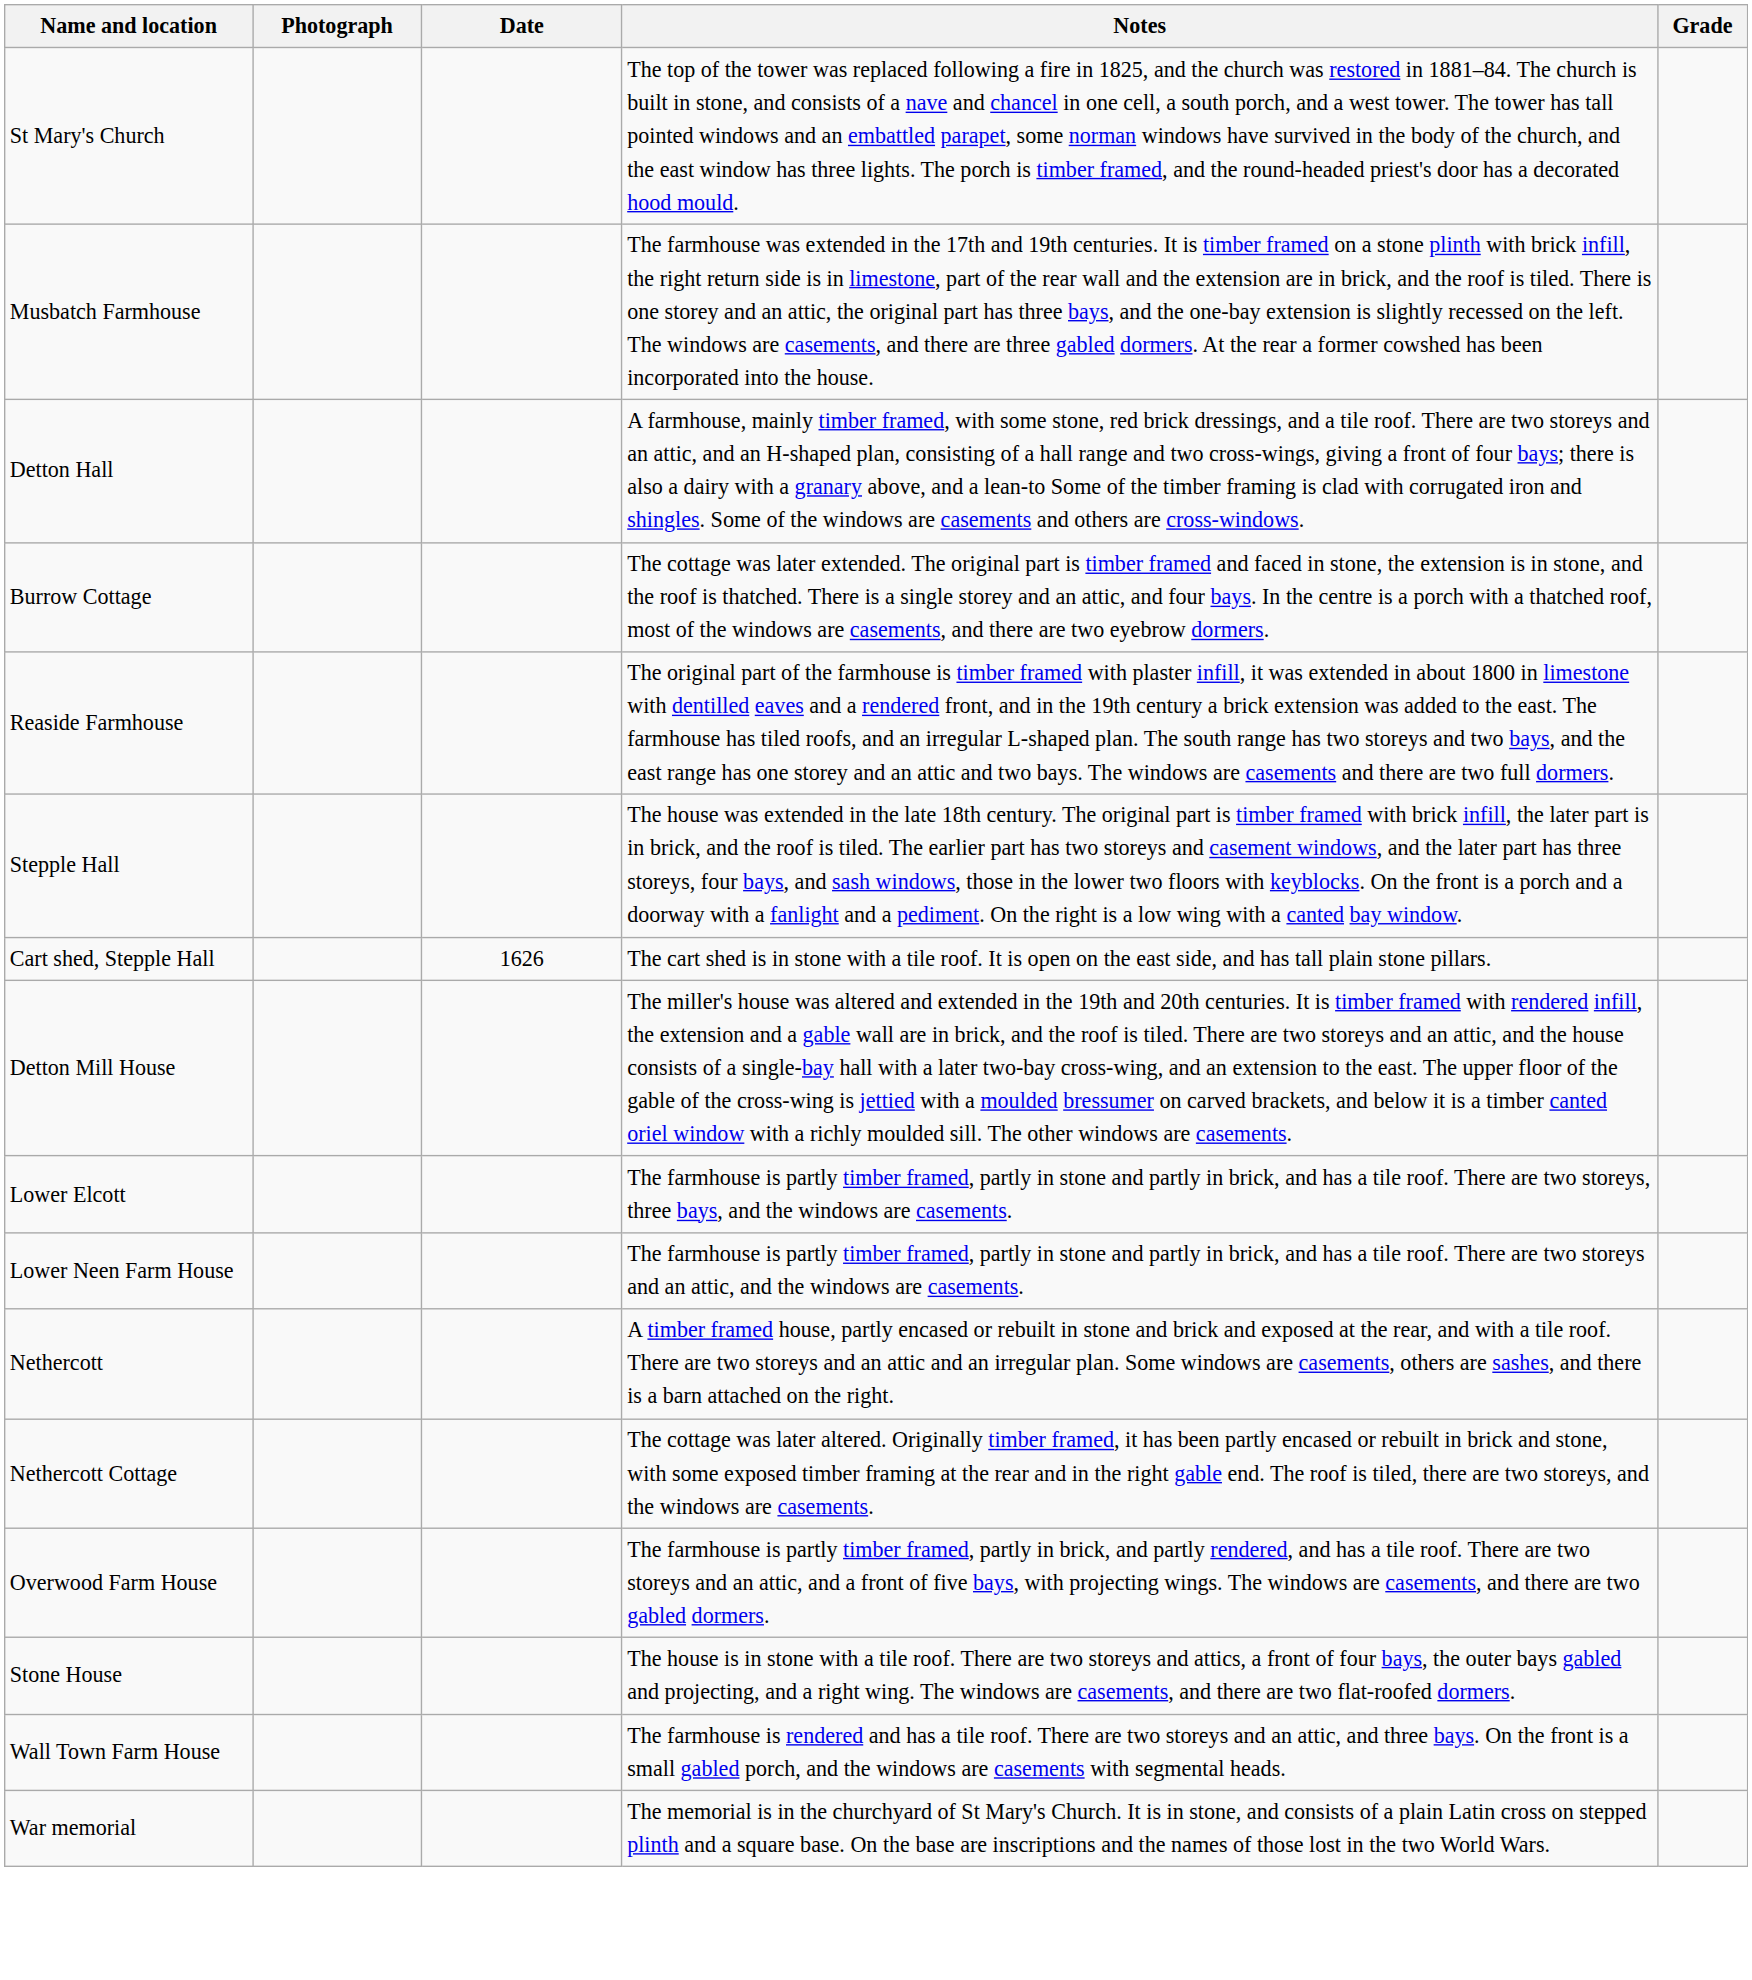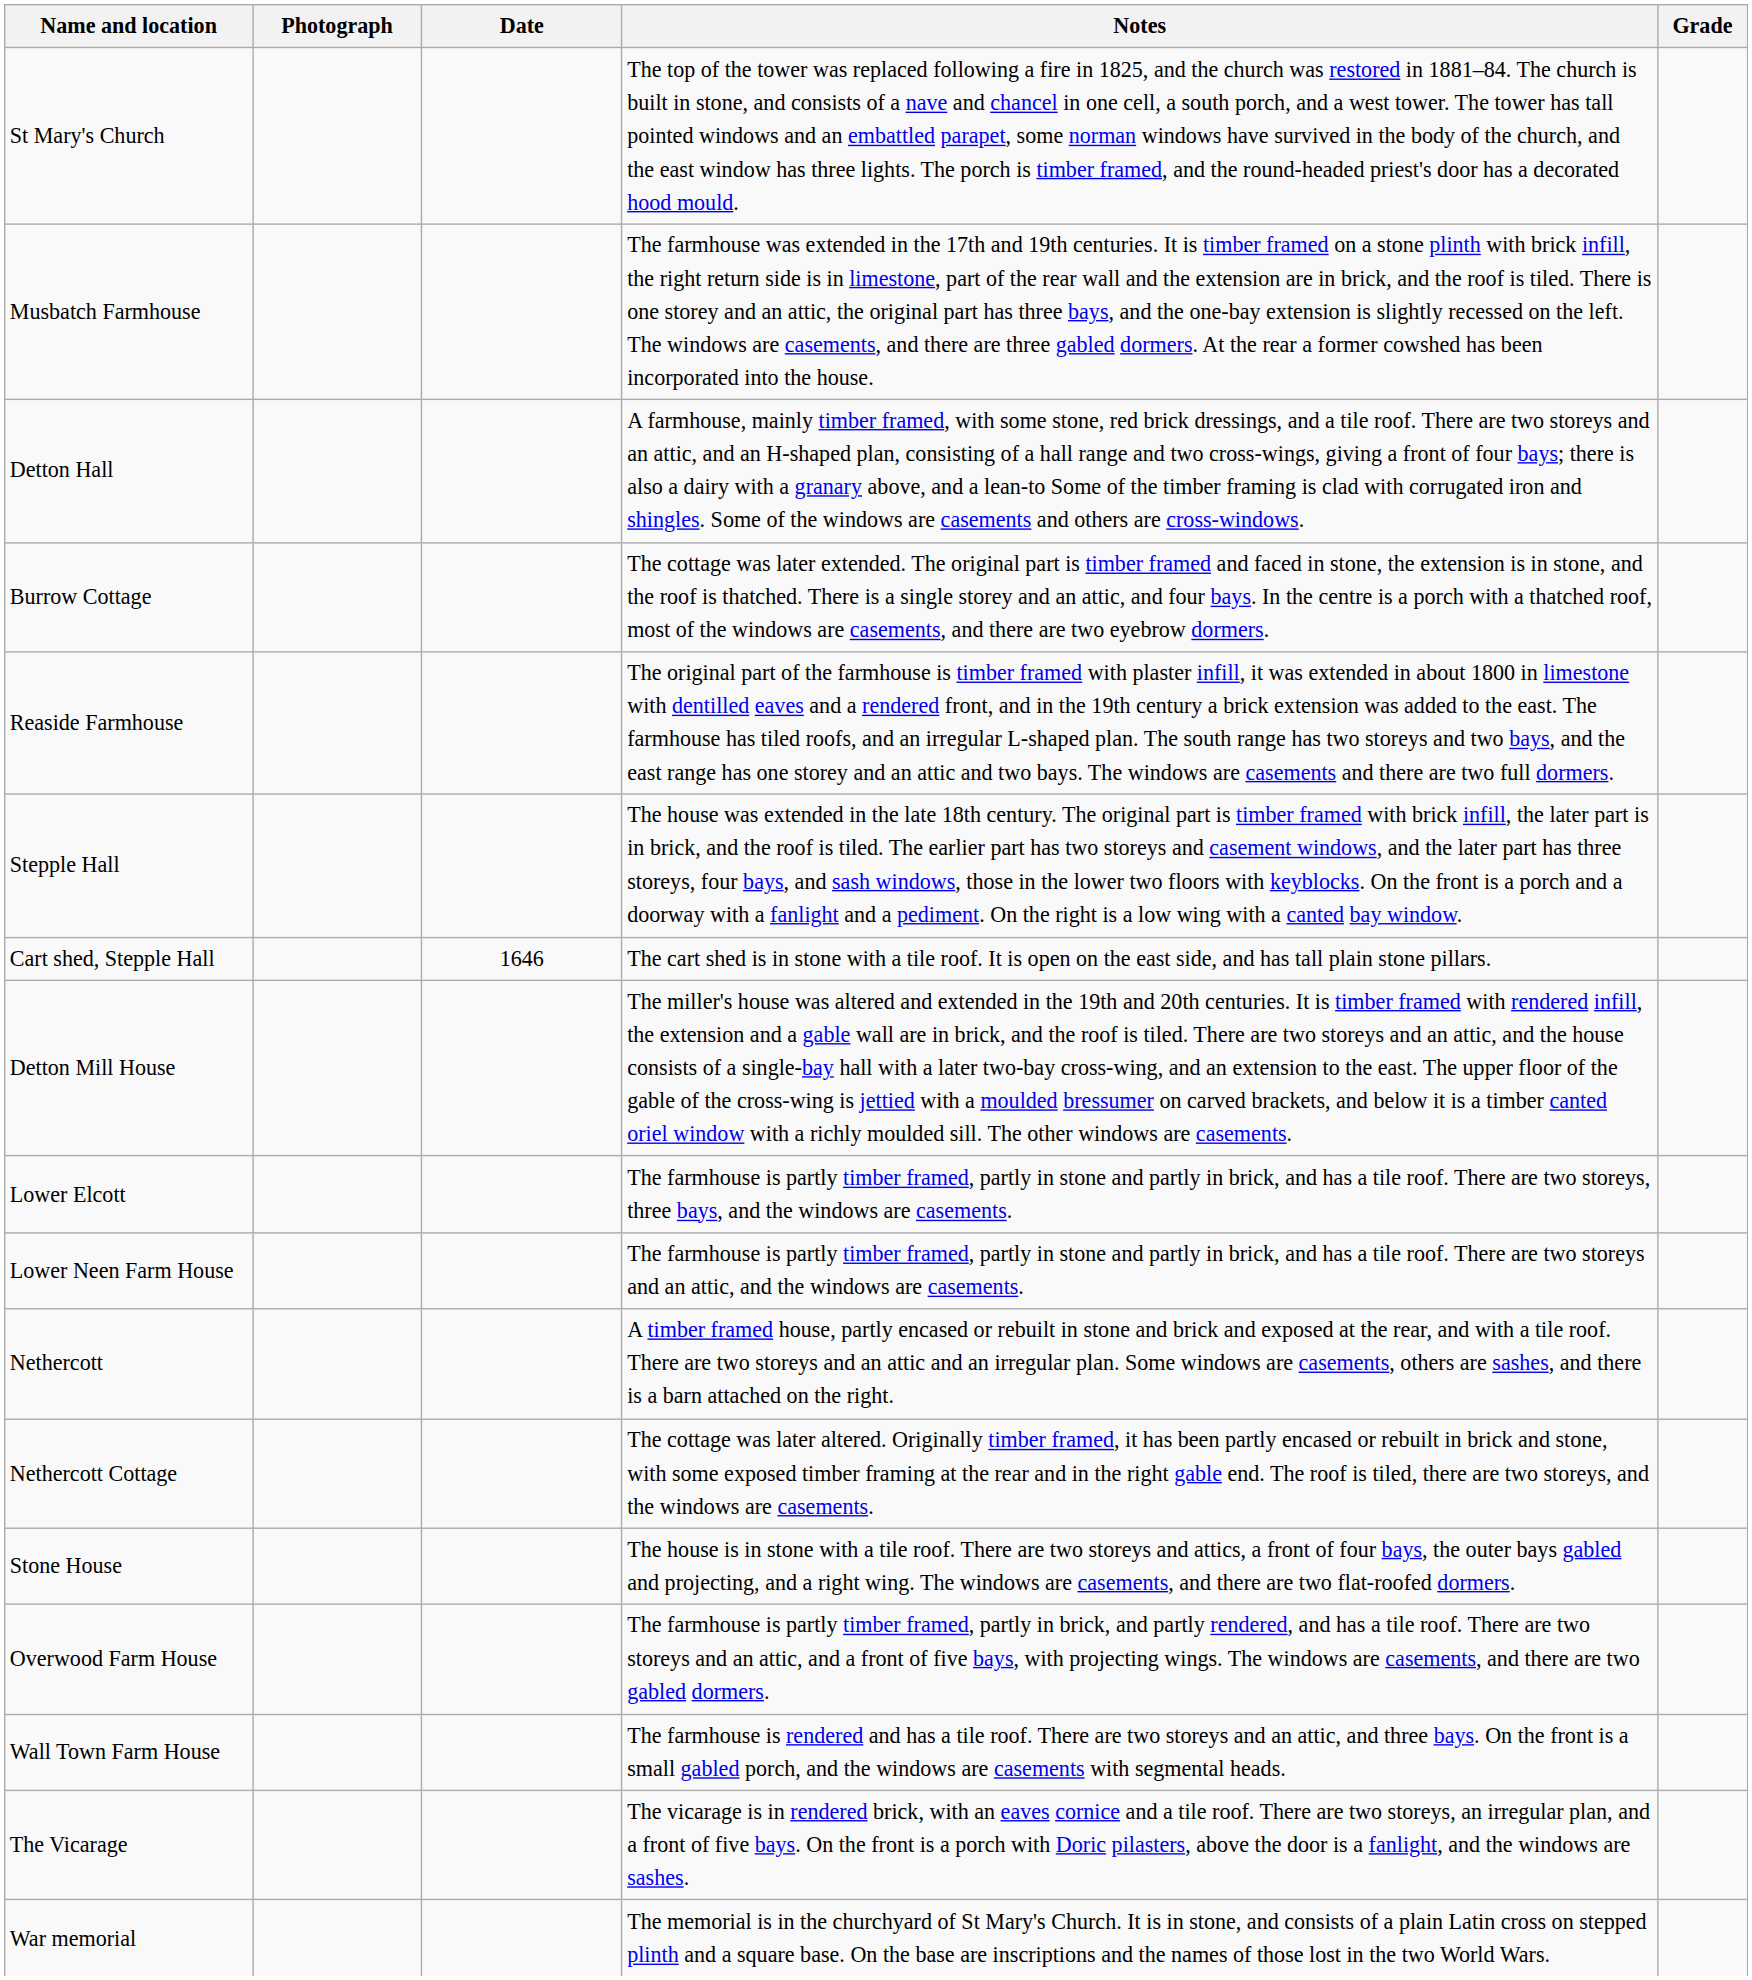 <table class="wikitable sortable plainrowheaders" style="width:100%; border:0; text-align:left; line-height:150%;">
 <tr>
 <th scope="col"  style="width:150px">Name and location</th>
 <th scope="col"  style="width:100px" class="unsortable">Photograph</th>
 <th scope="col"  style="width:120px">Date</th>
 <th scope="col"  style="width:650px" class="unsortable">Notes</th>
 <th scope="col"  style="width:50px">Grade</th>
 </tr>
 <tr>
 <td>St Mary's Church<br><small></small></td>
 <td></td>
 <td align="center"></td>
 <td>The top of the tower was replaced following a fire in 1825, and the church was <a href='#'>restored</a> in 1881–84.  The church is built in stone, and consists of a <a href='#'>nave</a> and <a href='#'>chancel</a> in one cell, a south porch, and a west tower.  The tower has tall pointed windows and an <a href='#'>embattled</a> <a href='#'>parapet</a>, some <a href='#'>norman</a> windows have survived in the body of the church, and the east window has three lights.  The porch is <a href='#'>timber framed</a>, and the round-headed priest's door has a decorated <a href='#'>hood mould</a>.</td>
 <td align="center" ></td>
 </tr>
 <tr>
 <td>Musbatch Farmhouse<br><small></small></td>
 <td></td>
 <td align="center"></td>
 <td>The farmhouse was extended in the 17th and 19th centuries.  It is <a href='#'>timber framed</a> on a stone <a href='#'>plinth</a> with brick <a href='#'>infill</a>, the right return side is in <a href='#'>limestone</a>, part of the rear wall and the extension are in brick, and the roof is tiled.  There is one storey and an attic, the original part has three <a href='#'>bays</a>, and the one-bay extension is slightly recessed on the left.  The windows are <a href='#'>casements</a>, and there are three <a href='#'>gabled</a> <a href='#'>dormers</a>.  At the rear a former cowshed has been incorporated into the house.</td>
 <td align="center" ></td>
 </tr>
 <tr>
 <td>Detton Hall<br><small></small></td>
 <td></td>
 <td align="center"></td>
 <td>A farmhouse, mainly <a href='#'>timber framed</a>, with some stone, red brick dressings, and a tile roof.  There are two storeys and an attic, and an H-shaped plan, consisting of a hall range and two cross-wings, giving a front of four <a href='#'>bays</a>; there is also a dairy with a <a href='#'>granary</a> above, and a lean-to  Some of the timber framing is clad with corrugated iron and <a href='#'>shingles</a>.  Some of the windows are <a href='#'>casements</a> and others are <a href='#'>cross-windows</a>.</td>
 <td align="center" ></td>
 </tr>
 <tr>
 <td>Burrow Cottage<br><small></small></td>
 <td></td>
 <td align="center"></td>
 <td>The cottage was later extended.  The original part is <a href='#'>timber framed</a> and faced in stone, the extension is in stone, and the roof is thatched.  There is a single storey and an attic, and four <a href='#'>bays</a>.  In the centre is a porch with a thatched roof, most of the windows are <a href='#'>casements</a>, and there are two eyebrow <a href='#'>dormers</a>.</td>
 <td align="center" ></td>
 </tr>
 <tr>
 <td>Reaside Farmhouse<br><small></small></td>
 <td></td>
 <td align="center"></td>
 <td>The original part of the farmhouse is <a href='#'>timber framed</a> with plaster <a href='#'>infill</a>, it was extended in about 1800 in <a href='#'>limestone</a> with <a href='#'>dentilled</a> <a href='#'>eaves</a> and a <a href='#'>rendered</a> front, and in the 19th century a brick extension was added to the east.  The farmhouse has tiled roofs, and an irregular L-shaped plan. The south range has two storeys and two <a href='#'>bays</a>, and the east range has one storey and an attic and two bays.  The windows are <a href='#'>casements</a> and there are two full <a href='#'>dormers</a>.</td>
 <td align="center" ></td>
 </tr>
 <tr>
 <td>Stepple Hall<br><small></small></td>
 <td></td>
 <td align="center"></td>
 <td>The house was extended in the late 18th century.  The original part is <a href='#'>timber framed</a> with brick <a href='#'>infill</a>, the later part is in brick, and the roof is tiled.  The earlier part has two storeys and <a href='#'>casement windows</a>, and the later part has three storeys, four <a href='#'>bays</a>, and <a href='#'>sash windows</a>, those in the lower two floors with <a href='#'>keyblocks</a>.  On the front is a porch and a doorway with a <a href='#'>fanlight</a> and a <a href='#'>pediment</a>.  On the right is a low wing with a <a href='#'>canted</a> <a href='#'>bay window</a>.</td>
 <td align="center" ></td>
 </tr>
 <tr>
 <td>Cart shed, Stepple Hall<br><small></small></td>
 <td></td>
-<td align="center">1626</td>
+<td align="center">1646</td>
 <td>The cart shed is in stone with a tile roof.  It is open on the east side, and has tall plain stone pillars.</td>
 <td align="center" ></td>
 </tr>
 <tr>
 <td>Detton Mill House<br><small></small></td>
 <td></td>
 <td align="center"></td>
 <td>The miller's house was altered and extended in the 19th and 20th centuries.  It is <a href='#'>timber framed</a> with <a href='#'>rendered</a> <a href='#'>infill</a>, the extension and a <a href='#'>gable</a> wall are in brick, and the roof is tiled.  There are two storeys and an attic, and the house consists of a single-<a href='#'>bay</a> hall with a later two-bay cross-wing, and an extension to the east.  The upper floor of the gable of the cross-wing is <a href='#'>jettied</a> with a <a href='#'>moulded</a> <a href='#'>bressumer</a> on carved brackets, and below it is a timber <a href='#'>canted</a> <a href='#'>oriel window</a> with a richly moulded sill.  The other windows are <a href='#'>casements</a>.</td>
 <td align="center" ></td>
 </tr>
 <tr>
 <td>Lower Elcott<br><small></small></td>
 <td></td>
 <td align="center"></td>
 <td>The farmhouse is partly <a href='#'>timber framed</a>, partly in stone and partly in brick, and has a tile roof.  There are two storeys, three <a href='#'>bays</a>, and the windows are <a href='#'>casements</a>.</td>
 <td align="center" ></td>
 </tr>
 <tr>
 <td>Lower Neen Farm House<br><small></small></td>
 <td></td>
 <td align="center"></td>
 <td>The farmhouse is partly <a href='#'>timber framed</a>, partly in stone and partly in brick, and has a tile roof.  There are two storeys and an attic, and the windows are <a href='#'>casements</a>.</td>
 <td align="center" ></td>
 </tr>
 <tr>
 <td>Nethercott<br><small></small></td>
 <td></td>
 <td align="center"></td>
 <td>A <a href='#'>timber framed</a> house, partly encased or rebuilt in stone and brick and exposed at the rear, and with a tile roof.  There are two storeys and an attic and an irregular plan.  Some windows are <a href='#'>casements</a>, others are <a href='#'>sashes</a>, and there is a barn attached on the right.</td>
 <td align="center" ></td>
 </tr>
 <tr>
 <td>Nethercott Cottage<br><small></small></td>
 <td></td>
 <td align="center"></td>
 <td>The cottage was later altered.  Originally <a href='#'>timber framed</a>, it has been partly encased or rebuilt in brick and stone, with some exposed timber framing at the rear and in the right <a href='#'>gable</a> end.  The roof is tiled, there are two storeys, and the windows are <a href='#'>casements</a>.</td>
 <td align="center" ></td>
 </tr>
 <tr>
+<td>Stone House<br><small></small></td>
+<td></td>
+<td align="center"></td>
+<td>The house is in stone with a tile roof.  There are two storeys and attics, a front of four <a href='#'>bays</a>, the outer bays <a href='#'>gabled</a> and projecting, and a right wing.  The windows are <a href='#'>casements</a>, and there are two flat-roofed <a href='#'>dormers</a>.</td>
+<td align="center" ></td>
+</tr>
+<tr>
 <td>Overwood Farm House<br><small></small></td>
 <td></td>
 <td align="center"></td>
 <td>The farmhouse is partly <a href='#'>timber framed</a>, partly in brick, and partly <a href='#'>rendered</a>, and has a tile roof.  There are two storeys and an attic, and a front of five <a href='#'>bays</a>, with projecting wings.  The windows are <a href='#'>casements</a>, and there are two <a href='#'>gabled</a> <a href='#'>dormers</a>.</td>
 <td align="center" ></td>
 </tr>
 <tr>
-<td>Stone House<br><small></small></td>
-<td></td>
-<td align="center"></td>
-<td>The house is in stone with a tile roof.  There are two storeys and attics, a front of four <a href='#'>bays</a>, the outer bays <a href='#'>gabled</a> and projecting, and a right wing.  The windows are <a href='#'>casements</a>, and there are two flat-roofed <a href='#'>dormers</a>.</td>
-<td align="center" ></td>
-</tr>
-<tr>
 <td>Wall Town Farm House<br><small></small></td>
 <td></td>
 <td align="center"></td>
 <td>The farmhouse is <a href='#'>rendered</a> and has a tile roof.  There are two storeys and an attic, and three <a href='#'>bays</a>.  On the front is a small <a href='#'>gabled</a> porch, and the windows are <a href='#'>casements</a> with segmental heads.</td>
+<td align="center" ></td>
+</tr>
+<tr>
+<td>The Vicarage<br><small></small></td>
+<td></td>
+<td align="center"></td>
+<td>The vicarage is in <a href='#'>rendered</a> brick, with an <a href='#'>eaves</a> <a href='#'>cornice</a> and a tile roof.  There are two storeys, an irregular plan, and a front of five <a href='#'>bays</a>.  On the front is a porch with <a href='#'>Doric</a> <a href='#'>pilasters</a>, above the door is a <a href='#'>fanlight</a>, and the windows are <a href='#'>sashes</a>.</td>
 <td align="center" ></td>
 </tr>
 <tr>
 <td>War memorial<br><small></small></td>
 <td></td>
 <td align="center"></td>
 <td>The memorial is in the churchyard of St Mary's Church.  It is in stone, and consists of a plain Latin cross on stepped <a href='#'>plinth</a> and a square base.  On the base are inscriptions and the names of those lost in the two World Wars.</td>
 <td align="center" ></td>
 </tr>
 <tr>
 </tr>
 </table>
